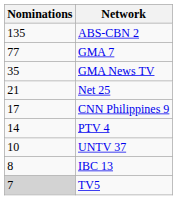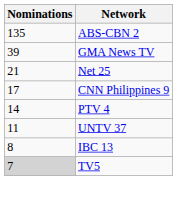 <table class="wikitable sortable">
 <tr>
 <th scope="col" style="width:55px;">Nominations</th>
 <th scope="col" style="text-align:center;">Network</th>
 </tr>
 <tr>
 <td>135</td>
 <td><a href='#'>ABS-CBN 2</a></td>
 </tr>
 <tr>
-<td>77</td>
-<td><a href='#'>GMA 7</a></td>
-</tr>
-<tr>
-<td>35</td>
+<td>39</td>
 <td><a href='#'>GMA News TV</a></td>
 </tr>
 <tr>
 <td>21</td>
 <td><a href='#'>Net 25</a></td>
 </tr>
 <tr>
 <td>17</td>
 <td><a href='#'>CNN Philippines 9</a></td>
 </tr>
 <tr>
 <td>14</td>
 <td><a href='#'>PTV 4</a></td>
 </tr>
 <tr>
-<td>10</td>
+<td>11</td>
 <td><a href='#'>UNTV 37</a></td>
 </tr>
 <tr>
 <td>8</td>
 <td><a href='#'>IBC 13</a></td>
 </tr>
 <tr>
 <td style="background: lightgrey;">7</td>
 <td><a href='#'>TV5</a></td>
 </tr>
 </table>
